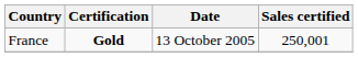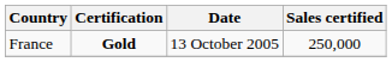 <table class="wikitable">
 <tr>
 <th align="left">Country</th>
 <th align="left">Certification</th>
 <th align="left">Date</th>
 <th align="left">Sales certified</th>
 </tr>
 <tr>
 <td align="left">France</td>
 <td align="center"><strong>Gold</strong></td>
 <td align="center">13 October 2005</td>
-<td align="center">250,001</td>
+<td align="center">250,000</td>
 </tr>
 <tr>
 </tr>
 </table>
